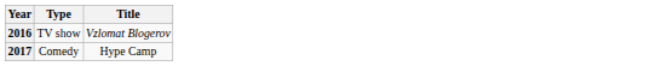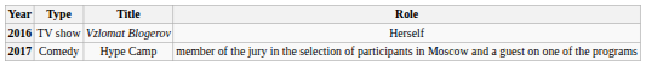 <table class=wikitable style="text-align: center;">
 <tr>
 <th>Year</th>
 <th>Type</th>
 <th>Title</th>
+<th>Role</th>
 </tr>
 <tr>
 <th>2016</th>
 <td>TV show</td>
 <td><em>Vzlomat Blogerov</em></td>
+<td>Herself</td>
 </tr>
 <tr>
 <th>2017</th>
 <td>Comedy</td>
 <td>Hype Camp</td>
+<td>member of the jury in the selection of participants in Moscow and a guest on one of the programs</td>
 </tr>
 </table>
